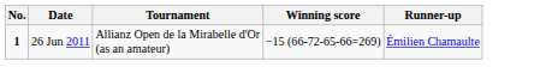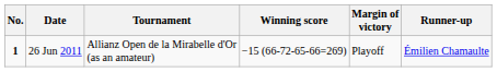 <table class="wikitable" style="font-size:95%;">
 <tr>
 <th>No.</th>
 <th>Date</th>
 <th>Tournament</th>
 <th>Winning score</th>
+<th>Margin of<br>victory</th>
 <th>Runner-up</th>
 </tr>
 <tr>
 <td align=center><strong>1</strong></td>
 <td align=right>26 Jun <a href='#'>2011</a></td>
 <td>Allianz Open de la Mirabelle d'Or<br>(as an amateur)</td>
 <td>−15 (66-72-65-66=269)</td>
+<td>Playoff</td>
 <td> <a href='#'>Émilien Chamaulte</a></td>
 </tr>
 </table>
